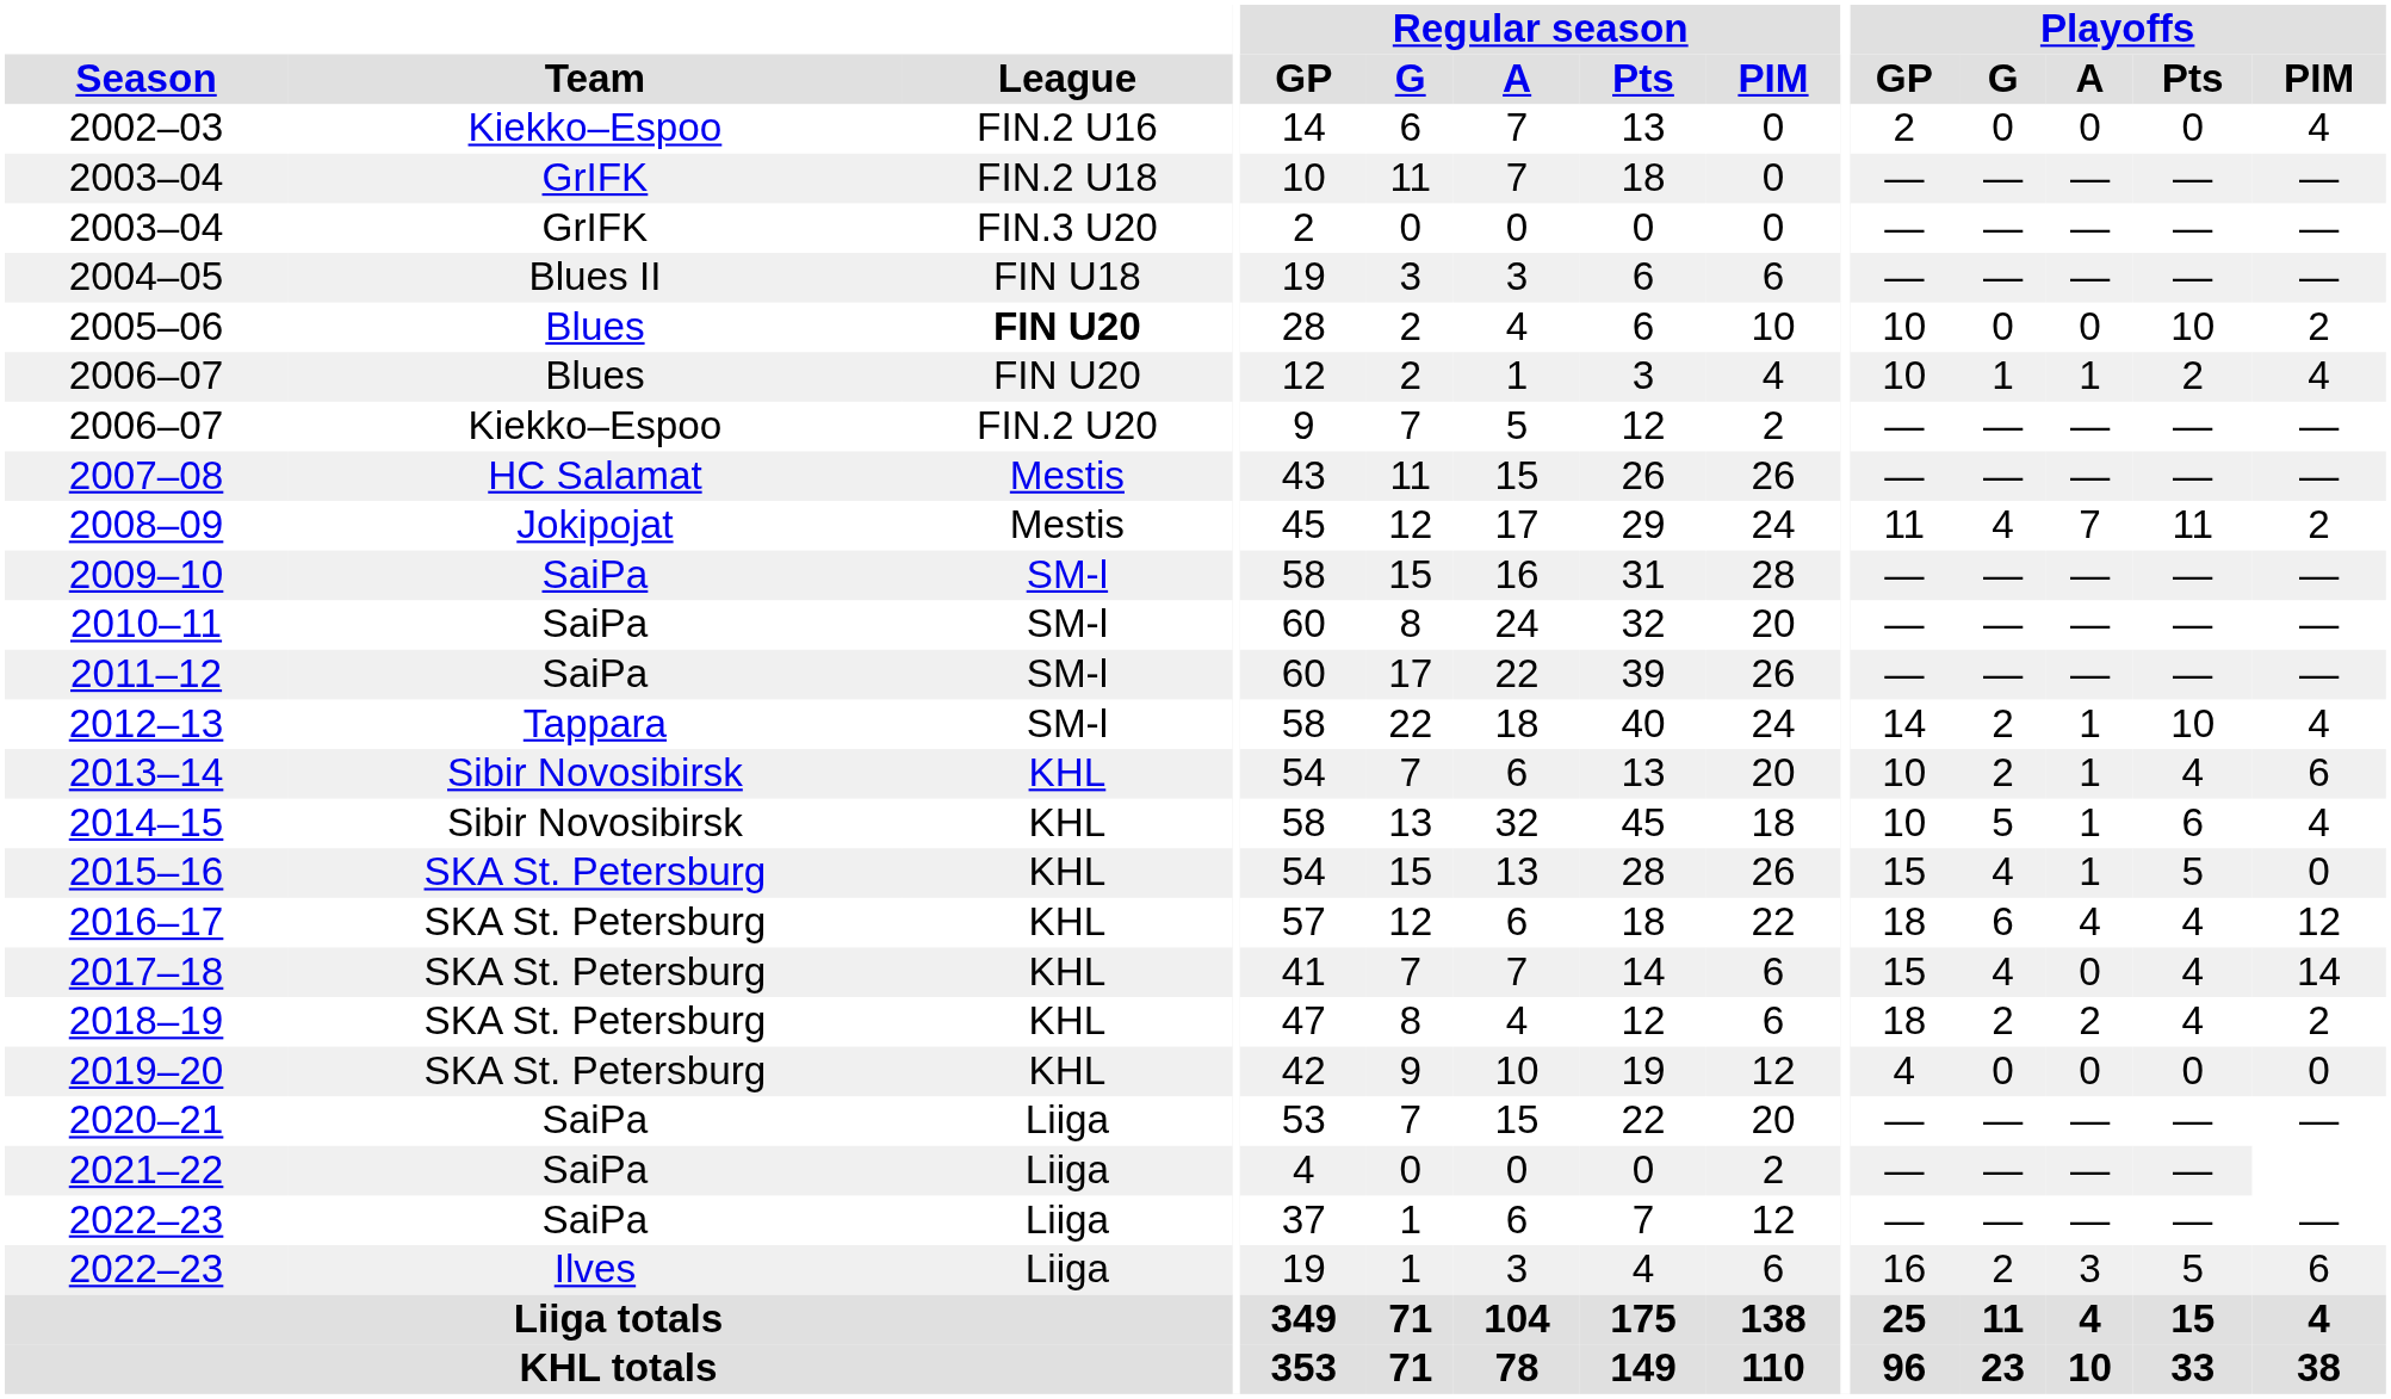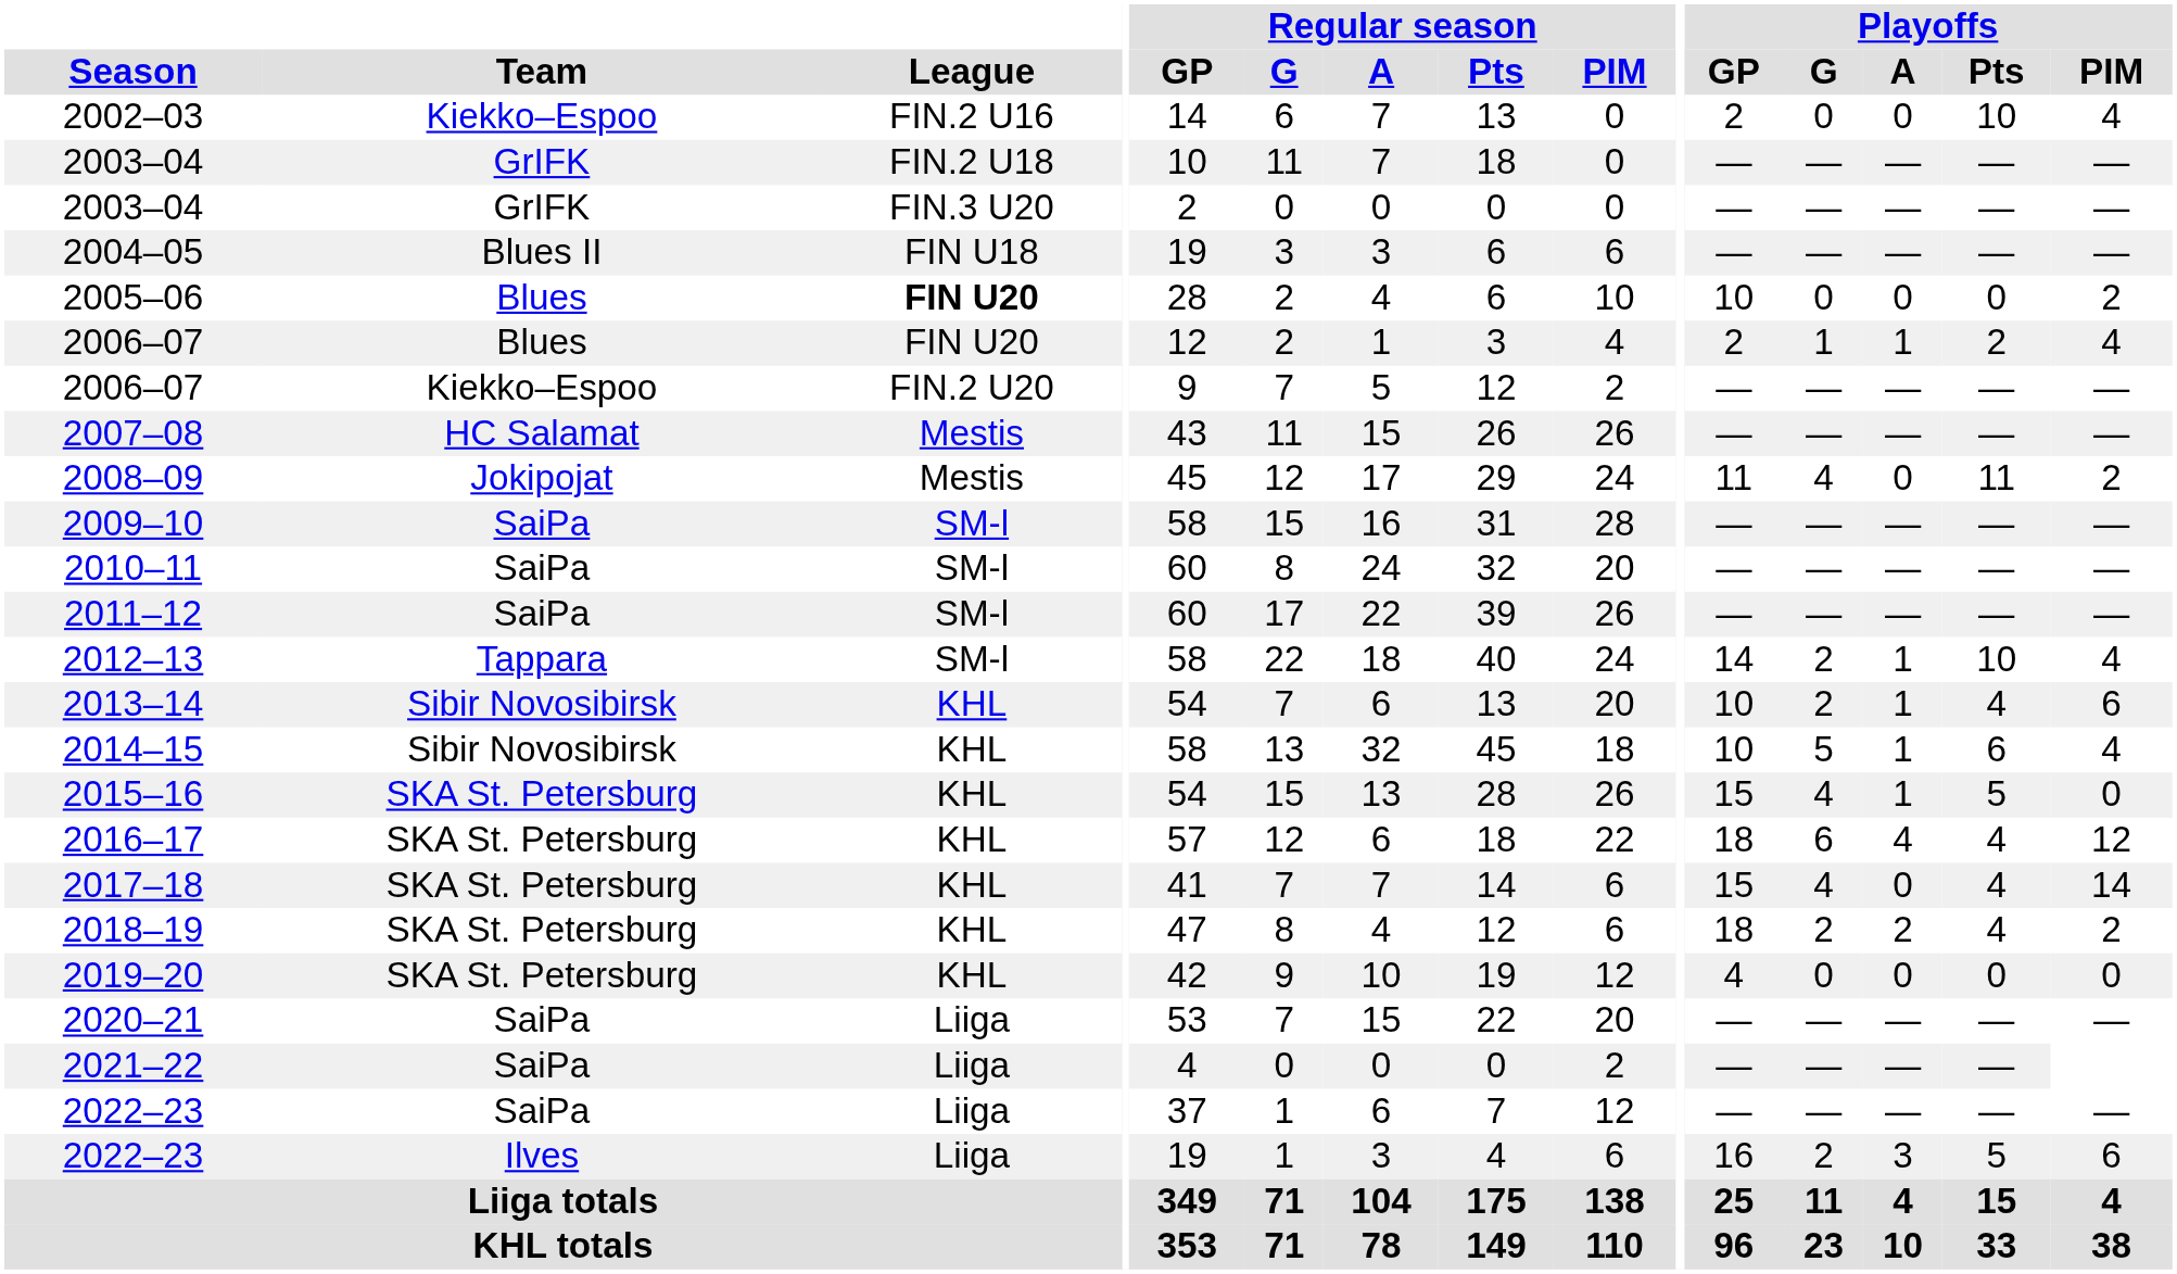 <table border="0" cellpadding="1" cellspacing="0" style="text-align:center; width:60em">
 <tr bgcolor="#e0e0e0">
 <th colspan="3"  bgcolor="#ffffff"></th>
 <th rowspan="100" bgcolor="#ffffff"></th>
 <th colspan="5"><a href='#'>Regular season</a></th>
 <th rowspan="100" bgcolor="#ffffff"></th>
 <th colspan="5"><a href='#'>Playoffs</a></th>
 </tr>
 <tr bgcolor="#e0e0e0">
 <th><a href='#'>Season</a></th>
 <th>Team</th>
 <th>League</th>
 <th>GP</th>
 <th><a href='#'>G</a></th>
 <th><a href='#'>A</a></th>
 <th><a href='#'>Pts</a></th>
 <th><a href='#'>PIM</a></th>
 <th>GP</th>
 <th>G</th>
 <th>A</th>
 <th>Pts</th>
 <th>PIM</th>
 </tr>
 <tr>
 <td>2002–03</td>
 <td><a href='#'>Kiekko–Espoo</a></td>
 <td>FIN.2 U16</td>
 <td>14</td>
 <td>6</td>
 <td>7</td>
 <td>13</td>
 <td>0</td>
 <td>2</td>
 <td>0</td>
 <td>0</td>
-<td>0</td>
+<td>10</td>
 <td>4</td>
 </tr>
 <tr bgcolor="#f0f0f0">
 <td>2003–04</td>
 <td><a href='#'>GrIFK</a></td>
 <td>FIN.2 U18</td>
 <td>10</td>
 <td>11</td>
 <td>7</td>
 <td>18</td>
 <td>0</td>
 <td>—</td>
 <td>—</td>
 <td>—</td>
 <td>—</td>
 <td>—</td>
 </tr>
 <tr>
 <td>2003–04</td>
 <td>GrIFK</td>
 <td>FIN.3 U20</td>
 <td>2</td>
 <td>0</td>
 <td>0</td>
 <td>0</td>
 <td>0</td>
 <td>—</td>
 <td>—</td>
 <td>—</td>
 <td>—</td>
 <td>—</td>
 </tr>
 <tr bgcolor="#f0f0f0">
 <td>2004–05</td>
 <td>Blues II</td>
 <td>FIN U18</td>
 <td>19</td>
 <td>3</td>
 <td>3</td>
 <td>6</td>
 <td>6</td>
 <td>—</td>
 <td>—</td>
 <td>—</td>
 <td>—</td>
 <td>—</td>
 </tr>
 <tr>
 <td>2005–06</td>
 <td><a href='#'>Blues</a></td>
 <td><strong>FIN U20</strong></td>
 <td>28</td>
 <td>2</td>
 <td>4</td>
 <td>6</td>
 <td>10</td>
 <td>10</td>
 <td>0</td>
 <td>0</td>
-<td>10</td>
+<td>0</td>
 <td>2</td>
 </tr>
 <tr bgcolor="#f0f0f0">
 <td>2006–07</td>
 <td>Blues</td>
 <td>FIN U20</td>
 <td>12</td>
 <td>2</td>
 <td>1</td>
 <td>3</td>
 <td>4</td>
-<td>10</td>
+<td>2</td>
 <td>1</td>
 <td>1</td>
 <td>2</td>
 <td>4</td>
 </tr>
 <tr>
 <td>2006–07</td>
 <td>Kiekko–Espoo</td>
 <td>FIN.2 U20</td>
 <td>9</td>
 <td>7</td>
 <td>5</td>
 <td>12</td>
 <td>2</td>
 <td>—</td>
 <td>—</td>
 <td>—</td>
 <td>—</td>
 <td>—</td>
 </tr>
 <tr bgcolor="#f0f0f0">
 <td><a href='#'>2007–08</a></td>
 <td><a href='#'>HC Salamat</a></td>
 <td><a href='#'>Mestis</a></td>
 <td>43</td>
 <td>11</td>
 <td>15</td>
 <td>26</td>
 <td>26</td>
 <td>—</td>
 <td>—</td>
 <td>—</td>
 <td>—</td>
 <td>—</td>
 </tr>
 <tr>
 <td><a href='#'>2008–09</a></td>
 <td><a href='#'>Jokipojat</a></td>
 <td>Mestis</td>
 <td>45</td>
 <td>12</td>
 <td>17</td>
 <td>29</td>
 <td>24</td>
 <td>11</td>
 <td>4</td>
-<td>7</td>
+<td>0</td>
 <td>11</td>
 <td>2</td>
 </tr>
 <tr bgcolor="#f0f0f0">
 <td><a href='#'>2009–10</a></td>
 <td><a href='#'>SaiPa</a></td>
 <td><a href='#'>SM-l</a></td>
 <td>58</td>
 <td>15</td>
 <td>16</td>
 <td>31</td>
 <td>28</td>
 <td>—</td>
 <td>—</td>
 <td>—</td>
 <td>—</td>
 <td>—</td>
 </tr>
 <tr>
 <td><a href='#'>2010–11</a></td>
 <td>SaiPa</td>
 <td>SM-l</td>
 <td>60</td>
 <td>8</td>
 <td>24</td>
 <td>32</td>
 <td>20</td>
 <td>—</td>
 <td>—</td>
 <td>—</td>
 <td>—</td>
 <td>—</td>
 </tr>
 <tr bgcolor="#f0f0f0">
 <td><a href='#'>2011–12</a></td>
 <td>SaiPa</td>
 <td>SM-l</td>
 <td>60</td>
 <td>17</td>
 <td>22</td>
 <td>39</td>
 <td>26</td>
 <td>—</td>
 <td>—</td>
 <td>—</td>
 <td>—</td>
 <td>—</td>
 </tr>
 <tr>
 <td><a href='#'>2012–13</a></td>
 <td><a href='#'>Tappara</a></td>
 <td>SM-l</td>
 <td>58</td>
 <td>22</td>
 <td>18</td>
 <td>40</td>
 <td>24</td>
 <td>14</td>
 <td>2</td>
 <td>1</td>
 <td>10</td>
 <td>4</td>
 </tr>
 <tr bgcolor="#f0f0f0">
 <td><a href='#'>2013–14</a></td>
 <td><a href='#'>Sibir Novosibirsk</a></td>
 <td><a href='#'>KHL</a></td>
 <td>54</td>
 <td>7</td>
 <td>6</td>
 <td>13</td>
 <td>20</td>
 <td>10</td>
 <td>2</td>
 <td>1</td>
 <td>4</td>
 <td>6</td>
 </tr>
 <tr>
 <td><a href='#'>2014–15</a></td>
 <td>Sibir Novosibirsk</td>
 <td>KHL</td>
 <td>58</td>
 <td>13</td>
 <td>32</td>
 <td>45</td>
 <td>18</td>
 <td>10</td>
 <td>5</td>
 <td>1</td>
 <td>6</td>
 <td>4</td>
 </tr>
 <tr bgcolor="#f0f0f0">
 <td><a href='#'>2015–16</a></td>
 <td><a href='#'>SKA St. Petersburg</a></td>
 <td>KHL</td>
 <td>54</td>
 <td>15</td>
 <td>13</td>
 <td>28</td>
 <td>26</td>
 <td>15</td>
 <td>4</td>
 <td>1</td>
 <td>5</td>
 <td>0</td>
 </tr>
 <tr>
 <td><a href='#'>2016–17</a></td>
 <td>SKA St. Petersburg</td>
 <td>KHL</td>
 <td>57</td>
 <td>12</td>
 <td>6</td>
 <td>18</td>
 <td>22</td>
 <td>18</td>
 <td>6</td>
 <td>4</td>
 <td>4</td>
 <td>12</td>
 </tr>
 <tr bgcolor="#f0f0f0">
 <td><a href='#'>2017–18</a></td>
 <td>SKA St. Petersburg</td>
 <td>KHL</td>
 <td>41</td>
 <td>7</td>
 <td>7</td>
 <td>14</td>
 <td>6</td>
 <td>15</td>
 <td>4</td>
 <td>0</td>
 <td>4</td>
 <td>14</td>
 </tr>
 <tr>
 <td><a href='#'>2018–19</a></td>
 <td>SKA St. Petersburg</td>
 <td>KHL</td>
 <td>47</td>
 <td>8</td>
 <td>4</td>
 <td>12</td>
 <td>6</td>
 <td>18</td>
 <td>2</td>
 <td>2</td>
 <td>4</td>
 <td>2</td>
 </tr>
 <tr bgcolor="#f0f0f0">
 <td><a href='#'>2019–20</a></td>
 <td>SKA St. Petersburg</td>
 <td>KHL</td>
 <td>42</td>
 <td>9</td>
 <td>10</td>
 <td>19</td>
 <td>12</td>
 <td>4</td>
 <td>0</td>
 <td>0</td>
 <td>0</td>
 <td>0</td>
 </tr>
 <tr>
 <td><a href='#'>2020–21</a></td>
 <td>SaiPa</td>
 <td>Liiga</td>
 <td>53</td>
 <td>7</td>
 <td>15</td>
 <td>22</td>
 <td>20</td>
 <td>—</td>
 <td>—</td>
 <td>—</td>
 <td>—</td>
 <td>—</td>
 </tr>
 <tr bgcolor="#f0f0f0">
 <td><a href='#'>2021–22</a></td>
 <td>SaiPa</td>
 <td>Liiga</td>
 <td>4</td>
 <td>0</td>
 <td>0</td>
 <td>0</td>
 <td>2</td>
 <td>—</td>
 <td>—</td>
 <td>—</td>
 <td>—</td>
 </tr>
 <tr>
 <td><a href='#'>2022–23</a></td>
 <td>SaiPa</td>
 <td>Liiga</td>
 <td>37</td>
 <td>1</td>
 <td>6</td>
 <td>7</td>
 <td>12</td>
 <td>—</td>
 <td>—</td>
 <td>—</td>
 <td>—</td>
 <td>—</td>
 </tr>
 <tr bgcolor="#f0f0f0">
 <td><a href='#'>2022–23</a></td>
 <td><a href='#'>Ilves</a></td>
 <td>Liiga</td>
 <td>19</td>
 <td>1</td>
 <td>3</td>
 <td>4</td>
 <td>6</td>
 <td>16</td>
 <td>2</td>
 <td>3</td>
 <td>5</td>
 <td>6</td>
 </tr>
 <tr bgcolor="#e0e0e0">
 <th colspan="3">Liiga totals</th>
 <th>349</th>
 <th>71</th>
 <th>104</th>
 <th>175</th>
 <th>138</th>
 <th>25</th>
 <th>11</th>
 <th>4</th>
 <th>15</th>
 <th>4</th>
 </tr>
 <tr bgcolor="#e0e0e0">
 <th colspan="3">KHL totals</th>
 <th>353</th>
 <th>71</th>
 <th>78</th>
 <th>149</th>
 <th>110</th>
 <th>96</th>
 <th>23</th>
 <th>10</th>
 <th>33</th>
 <th>38</th>
 </tr>
 </table>
